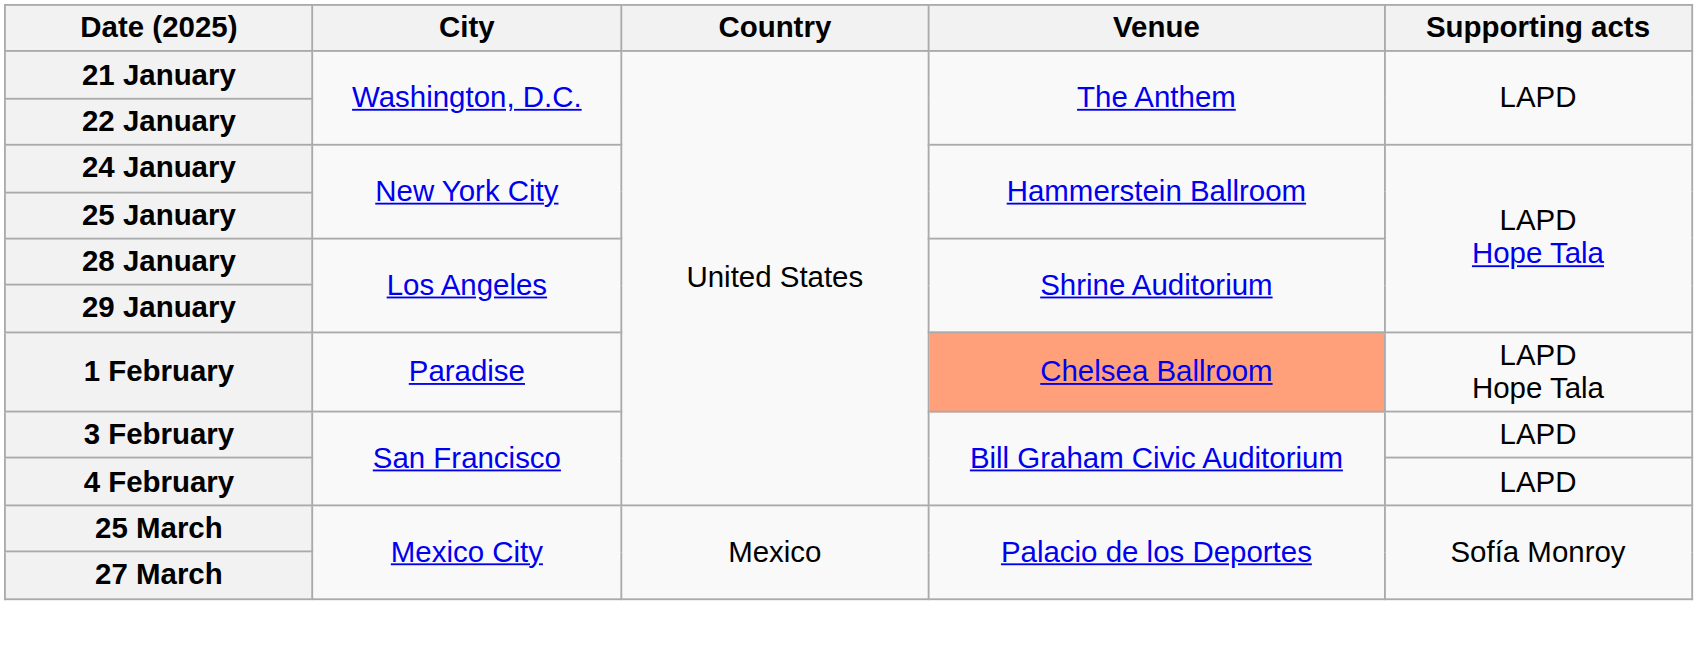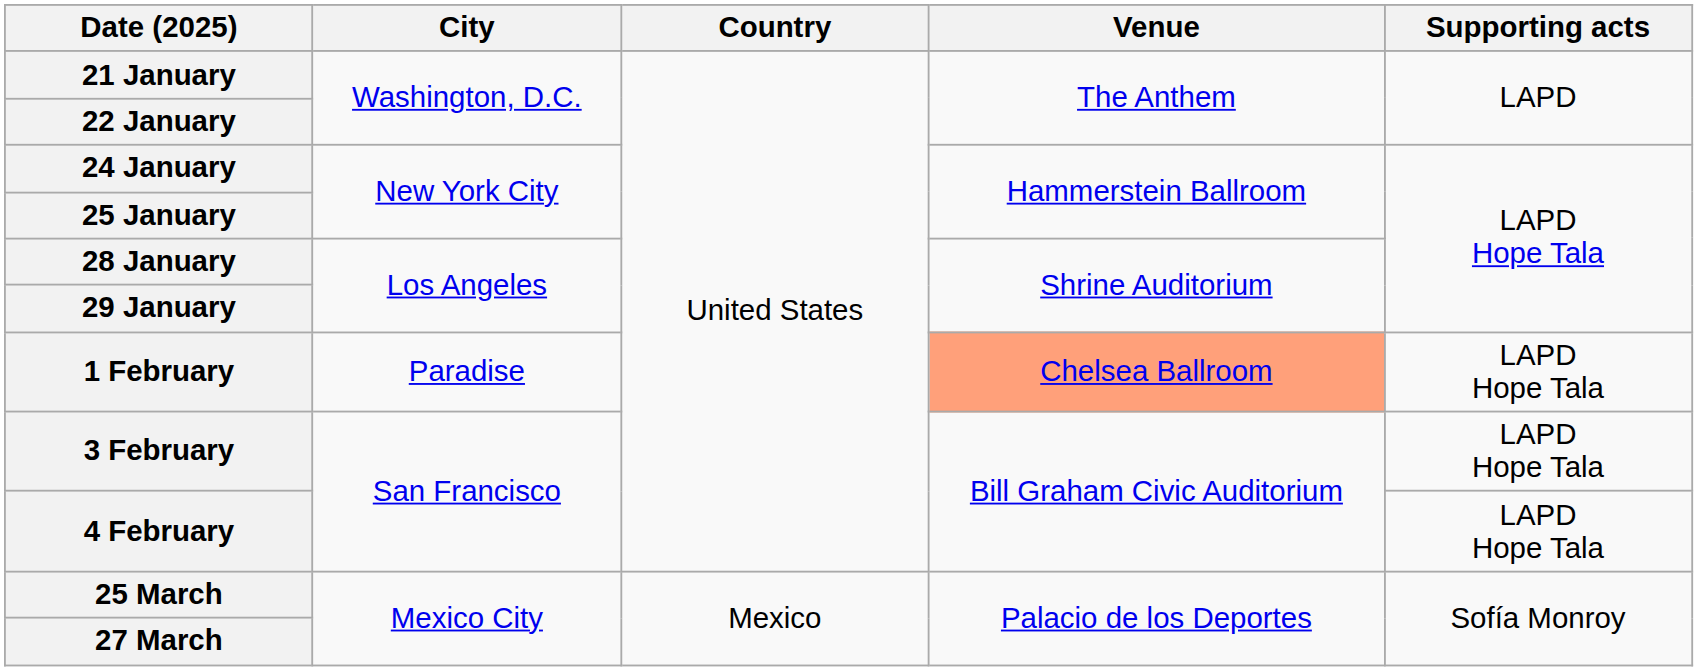 <table class="wikitable plainrowheaders" style="text-align:center;">
 <tr>
 <th scope="col" style="width:10em;">Date (2025)</th>
 <th scope="col" style="width:10em;">City</th>
 <th scope="col" style="width:10em;">Country</th>
 <th scope="col" style="width:15em;">Venue</th>
 <th scope="col" style="width:10em;">Supporting acts</th>
 </tr>
 <tr>
 <th scope="row" style="text-align:center;">21 January</th>
 <td rowspan="2"><a href='#'>Washington, D.C.</a></td>
 <td rowspan="9">United States</td>
 <td rowspan="2"><a href='#'>The Anthem</a></td>
 <td rowspan="2">LAPD</td>
 </tr>
 <tr>
 <th scope="row" style="text-align:center;">22 January</th>
 </tr>
 <tr>
 <th scope="row" style="text-align:center;">24 January</th>
 <td rowspan="2"><a href='#'>New York City</a></td>
 <td rowspan="2"><a href='#'>Hammerstein Ballroom</a></td>
 <td rowspan="4">LAPD <br><a href='#'>Hope Tala</a></td>
 </tr>
 <tr>
 <th scope="row" style="text-align:center;">25 January</th>
 </tr>
 <tr>
 <th scope="row" style="text-align:center;">28 January</th>
 <td rowspan="2"><a href='#'>Los Angeles</a></td>
 <td rowspan="2"><a href='#'>Shrine Auditorium</a></td>
 </tr>
 <tr>
 <th scope="row" style="text-align:center;">29 January</th>
 </tr>
 <tr>
 <th scope="row" style="text-align:center;">1 February</th>
 <td><a href='#'>Paradise</a></td>
 <td style="background: lightsalmon;"><a href='#'>Chelsea Ballroom</a></td>
 <td>LAPD <br>Hope Tala</td>
 </tr>
 <tr>
 <th scope="row" style="text-align:center;">3 February</th>
 <td rowspan="2"><a href='#'>San Francisco</a></td>
 <td rowspan="2"><a href='#'>Bill Graham Civic Auditorium</a></td>
-<td>LAPD</td>
+<td>LAPD <br>Hope Tala</td>
 </tr>
 <tr>
 <th scope="row" style="text-align:center;">4 February</th>
-<td>LAPD</td>
+<td>LAPD <br>Hope Tala</td>
 </tr>
 <tr>
 <th scope="row" style="text-align:center;">25 March</th>
 <td rowspan="2"><a href='#'>Mexico City</a></td>
 <td rowspan="2">Mexico</td>
 <td rowspan="2"><a href='#'>Palacio de los Deportes</a></td>
 <td rowspan="2">Sofía Monroy</td>
 </tr>
 <tr>
 <th scope="row" style="text-align:center;">27 March</th>
 </tr>
 </table>
